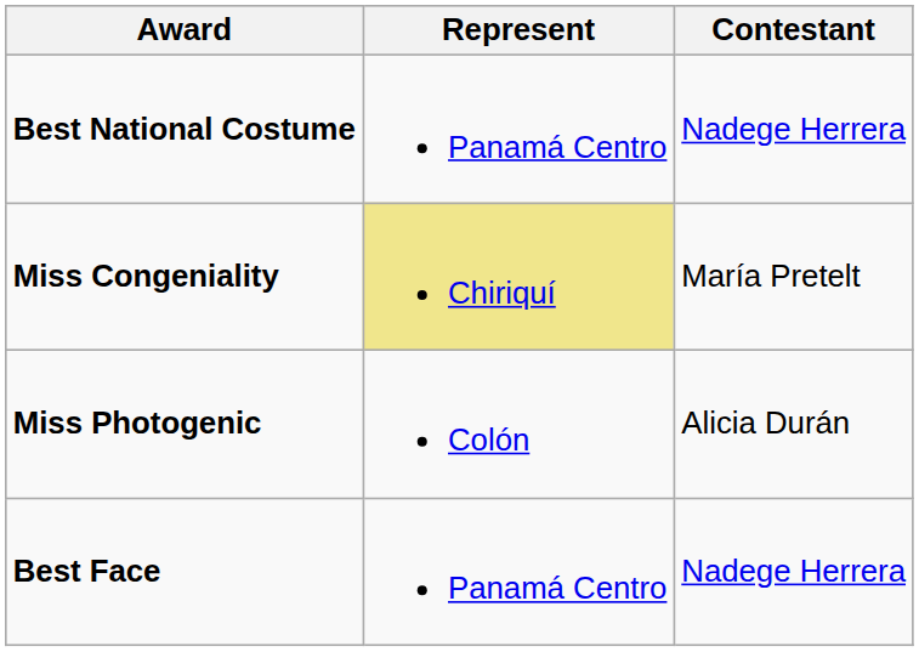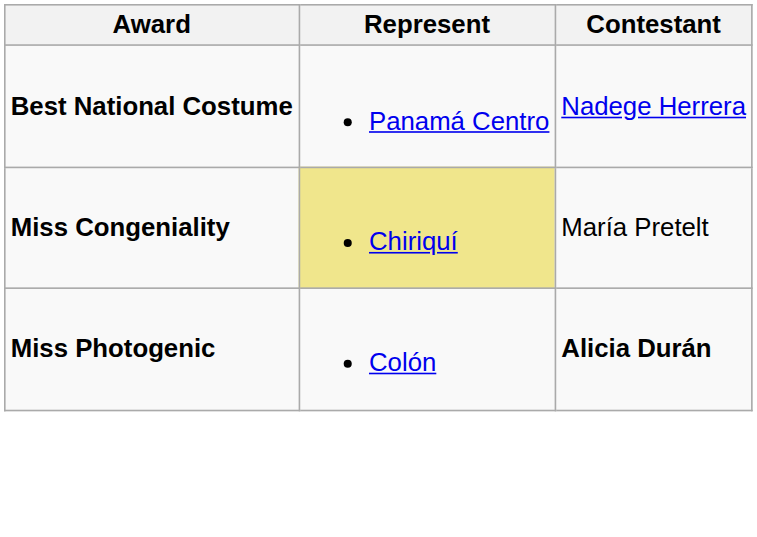 <table class="wikitable">
 <tr>
 <th>Award</th>
 <th>Represent</th>
 <th>Contestant</th>
 </tr>
 <tr>
 <td><strong>Best National Costume</strong></td>
 <td><br><ul><li><a href='#'>Panamá Centro</a></li></ul></td>
 <td><a href='#'>Nadege Herrera</a></td>
 </tr>
 <tr>
 <td><strong>Miss Congeniality</strong></td>
 <td style="background: khaki;"><br><ul><li><a href='#'>Chiriquí</a></li></ul></td>
 <td>María Pretelt</td>
 </tr>
 <tr>
 <td><strong>Miss Photogenic</strong></td>
 <td><br><ul><li><a href='#'>Colón</a></li></ul></td>
-<td>Alicia Durán</td>
-</tr>
-<tr>
-<td><strong>Best Face</strong></td>
-<td><br><ul><li><a href='#'>Panamá Centro</a></li></ul></td>
-<td><a href='#'>Nadege Herrera</a></td>
+<td><strong>Alicia Durán</strong></td>
 </tr>
 </table>
